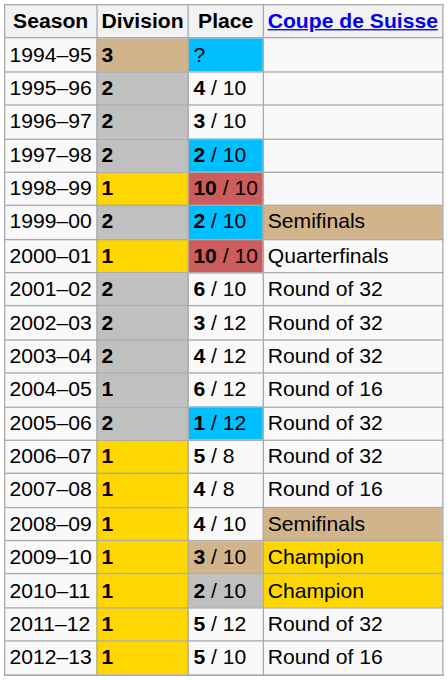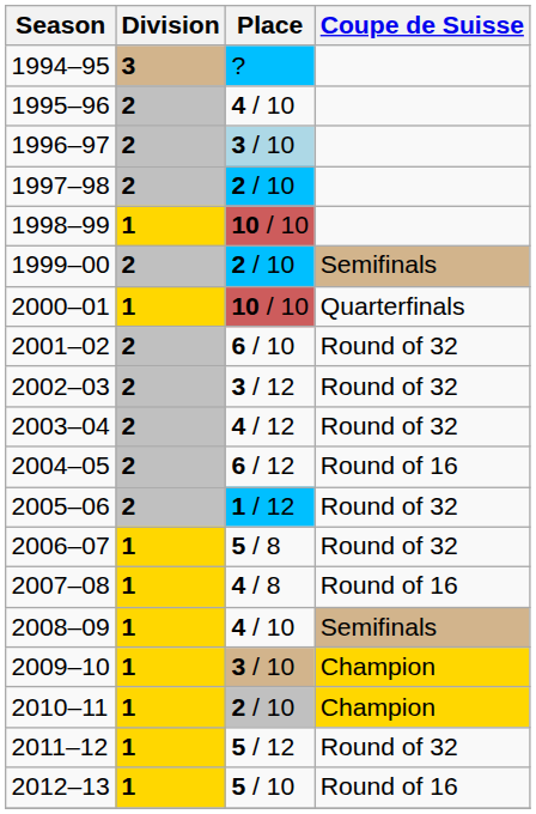 <table class="wikitable">
 <tr style="background:#f0f6fa;">
 <th><strong>Season</strong></th>
 <th><strong>Division</strong></th>
 <th><strong>Place</strong></th>
 <th><strong><a href='#'>Coupe de Suisse</a></strong></th>
 </tr>
 <tr>
 <td>1994–95</td>
 <td bgcolor=#D2B48C><strong>3</strong></td>
 <td bgcolor=#00BFFF>?</td>
 <td></td>
 </tr>
 <tr>
 <td>1995–96</td>
 <td bgcolor=silver><strong>2</strong></td>
 <td><strong>4</strong> / 10</td>
 <td></td>
 </tr>
 <tr>
 <td>1996–97</td>
 <td bgcolor=silver><strong>2</strong></td>
-<td><strong>3</strong> / 10</td>
+<td style="background: lightblue;"><strong>3</strong> / 10</td>
 <td></td>
 </tr>
 <tr>
 <td>1997–98</td>
 <td bgcolor=silver><strong>2</strong></td>
 <td bgcolor=#00BFFF><strong>2</strong> / 10</td>
 <td></td>
 </tr>
 <tr>
 <td>1998–99</td>
 <td bgcolor=gold><strong>1</strong></td>
 <td bgcolor=#CD5C5C><strong>10</strong> / 10</td>
 <td></td>
 </tr>
 <tr>
 <td>1999–00</td>
 <td bgcolor=silver><strong>2</strong></td>
 <td bgcolor=#00BFFF><strong>2</strong> / 10</td>
 <td bgcolor=#D2B48C>Semifinals</td>
 </tr>
 <tr>
 <td>2000–01</td>
 <td bgcolor=gold><strong>1</strong></td>
 <td bgcolor=#CD5C5C><strong>10</strong> / 10</td>
 <td>Quarterfinals</td>
 </tr>
 <tr>
 <td>2001–02</td>
 <td bgcolor=silver><strong>2</strong></td>
 <td><strong>6</strong> / 10</td>
 <td>Round of 32</td>
 </tr>
 <tr>
 <td>2002–03</td>
 <td bgcolor=silver><strong>2</strong></td>
 <td><strong>3</strong> / 12</td>
 <td>Round of 32</td>
 </tr>
 <tr>
 <td>2003–04</td>
 <td bgcolor=silver><strong>2</strong></td>
 <td><strong>4</strong> / 12</td>
 <td>Round of 32</td>
 </tr>
 <tr>
 <td>2004–05</td>
-<td bgcolor=silver><strong>1</strong></td>
+<td bgcolor=silver><strong>2</strong></td>
 <td><strong>6</strong> / 12</td>
 <td>Round of 16</td>
 </tr>
 <tr>
 <td>2005–06</td>
 <td bgcolor=silver><strong>2</strong></td>
 <td bgcolor=#00BFFF><strong>1</strong> / 12</td>
 <td>Round of 32</td>
 </tr>
 <tr>
 <td>2006–07</td>
 <td bgcolor=gold><strong>1</strong></td>
 <td><strong>5</strong> / 8</td>
 <td>Round of 32</td>
 </tr>
 <tr>
 <td>2007–08</td>
 <td bgcolor=gold><strong>1</strong></td>
 <td><strong>4</strong> / 8</td>
 <td>Round of 16</td>
 </tr>
 <tr>
 <td>2008–09</td>
 <td bgcolor=gold><strong>1</strong></td>
 <td><strong>4</strong> / 10</td>
 <td bgcolor=#D2B48C>Semifinals</td>
 </tr>
 <tr>
 <td>2009–10</td>
 <td bgcolor=gold><strong>1</strong></td>
 <td bgcolor=#D2B48C><strong>3</strong> / 10</td>
 <td bgcolor=gold>Champion</td>
 </tr>
 <tr>
 <td>2010–11</td>
 <td bgcolor=gold><strong>1</strong></td>
 <td bgcolor=silver><strong>2</strong> / 10</td>
 <td bgcolor=gold>Champion</td>
 </tr>
 <tr>
 <td>2011–12</td>
 <td bgcolor=gold><strong>1</strong></td>
 <td><strong>5</strong> / 12</td>
 <td>Round of 32</td>
 </tr>
 <tr>
 <td>2012–13</td>
 <td bgcolor=gold><strong>1</strong></td>
 <td><strong>5</strong> / 10</td>
 <td>Round of 16</td>
 </tr>
 <tr>
 </tr>
 </table>
